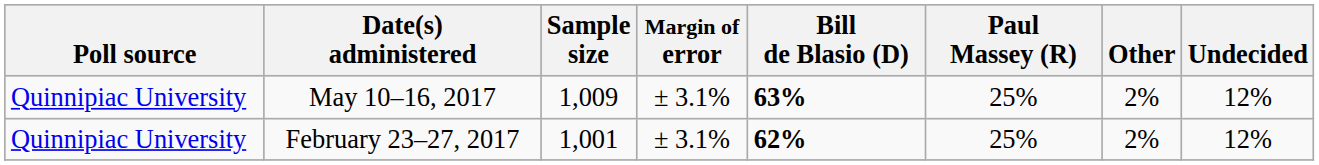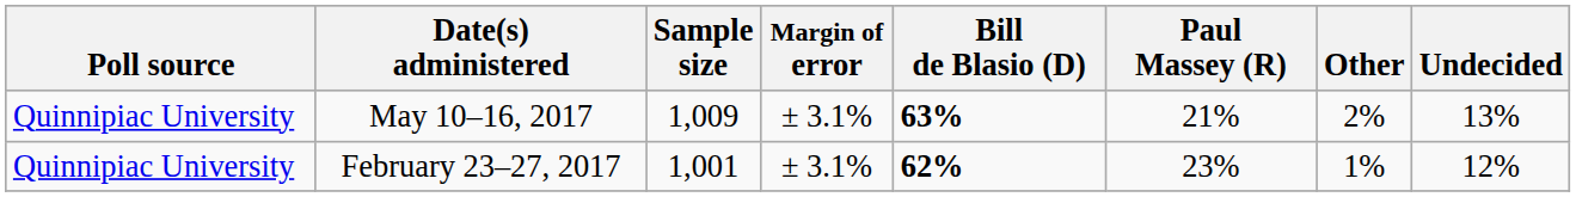 <table class="wikitable">
 <tr valign= bottom>
 <th style="width:150px;">Poll source</th>
 <th style="width:160px;">Date(s)<br>administered</th>
 <th>Sample<br>size</th>
 <th style="width:60px;"><small>Margin of</small><br>error</th>
 <th style="width:100px;">Bill<br>de Blasio (D)</th>
 <th style="width:100px;">Paul<br>Massey (R)</th>
 <th>Other</th>
 <th>Undecided</th>
 </tr>
 <tr>
 <td><a href='#'>Quinnipiac University</a></td>
 <td align=center>May 10–16, 2017</td>
 <td align=center>1,009</td>
 <td align=center>± 3.1%</td>
 <td><strong>63%</strong></td>
-<td align=center>25%</td>
+<td align=center>21%</td>
 <td align=center>2%</td>
-<td align=center>12%</td>
+<td align=center>13%</td>
 </tr>
 <tr>
 <td><a href='#'>Quinnipiac University</a></td>
 <td align=center>February 23–27, 2017</td>
 <td align=center>1,001</td>
 <td align=center>± 3.1%</td>
 <td><strong>62%</strong></td>
-<td align=center>25%</td>
-<td align=center>2%</td>
+<td align=center>23%</td>
+<td align=center>1%</td>
 <td align=center>12%</td>
 </tr>
 </table>
